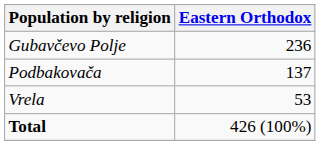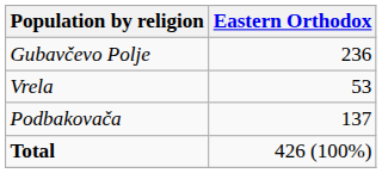 <table class="wikitable sortable">
 <tr>
 <th>Population by religion</th>
 <th><a href='#'>Eastern Orthodox</a></th>
 </tr>
 <tr>
 <td><em>Gubavčevo Polje</em></td>
 <td align="right">236</td>
 </tr>
 <tr>
+<td><em>Vrela</em></td>
+<td align="right">53</td>
+</tr>
+<tr>
 <td><em>Podbakovača</em></td>
 <td align="right">137</td>
-</tr>
-<tr>
-<td><em>Vrela</em></td>
-<td align="right">53</td>
 </tr>
 <tr>
 <td><strong>Total</strong></td>
 <td align="right">426 (100%)</td>
 </tr>
 <tr>
 </tr>
 </table>
